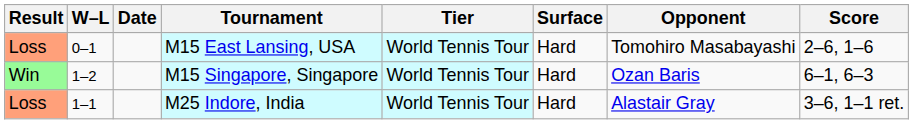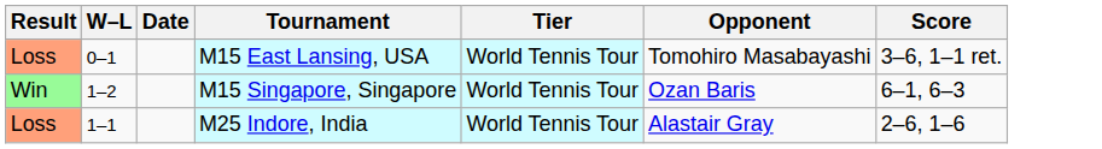 <table class="sortable wikitable">
 <tr>
 <th>Result</th>
 <th class="unsortable">W–L</th>
 <th>Date</th>
 <th>Tournament</th>
 <th>Tier</th>
-<th>Surface</th>
 <th>Opponent</th>
 <th class="unsortable">Score</th>
 </tr>
 <tr>
 <td bgcolor=FFA07A>Loss</td>
 <td><small>0–1</small></td>
 <td></td>
 <td style="background:#cffcff;">M15 <a href='#'>East Lansing</a>, USA</td>
 <td style="background:#cffcff;">World Tennis Tour</td>
-<td>Hard</td>
 <td> Tomohiro Masabayashi</td>
-<td>2–6, 1–6</td>
+<td>3–6, 1–1 ret.</td>
 </tr>
 <tr>
 <td bgcolor=98FB98>Win</td>
 <td><small>1–2</small></td>
 <td></td>
 <td style="background:#cffcff;">M15 <a href='#'>Singapore</a>, Singapore</td>
 <td style="background:#cffcff;">World Tennis Tour</td>
-<td>Hard</td>
 <td> <a href='#'>Ozan Baris</a></td>
 <td>6–1, 6–3</td>
 </tr>
 <tr>
 <td bgcolor=FFA07A>Loss</td>
 <td><small>1–1</small></td>
 <td></td>
 <td style="background:#cffcff;">M25 <a href='#'>Indore</a>, India</td>
 <td style="background:#cffcff;">World Tennis Tour</td>
-<td>Hard</td>
 <td> <a href='#'>Alastair Gray</a></td>
-<td>3–6, 1–1 ret.</td>
+<td>2–6, 1–6</td>
 </tr>
 </table>
